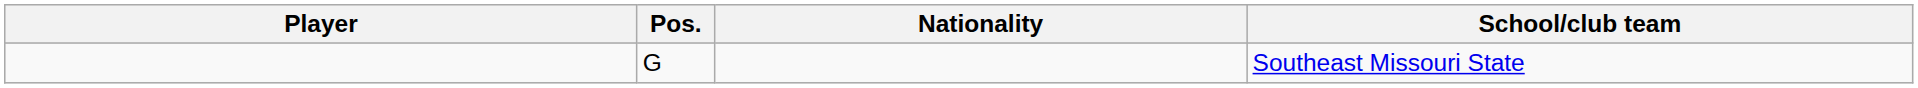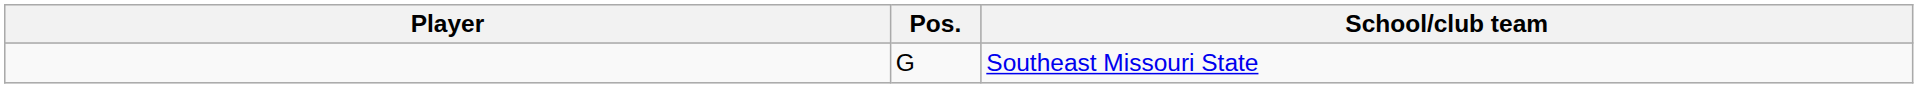 <table class="wikitable sortable sortable">
 <tr>
 <th style="width:19%;">Player</th>
 <th style="width:1%;">Pos.</th>
-<th style="width:16%;">Nationality</th>
 <th style="width:20%;">School/club team</th>
 </tr>
 <tr>
 <td></td>
 <td>G</td>
-<td></td>
 <td><a href='#'>Southeast Missouri State</a></td>
 </tr>
 </table>
